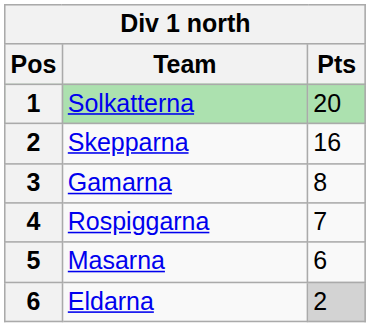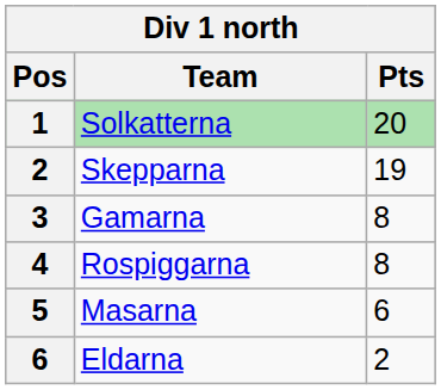 <table class="wikitable">
 <tr>
 <th colspan="3">Div 1 north</th>
 </tr>
 <tr>
 <th width=20>Pos</th>
 <th width=150>Team</th>
 <th width=30>Pts</th>
 </tr>
 <tr style="background:#ACE1AF;">
 <th>1</th>
 <td><a href='#'>Solkatterna</a></td>
 <td>20</td>
 </tr>
 <tr>
 <th>2</th>
 <td><a href='#'>Skepparna</a></td>
-<td>16</td>
+<td>19</td>
 </tr>
 <tr>
 <th>3</th>
 <td><a href='#'>Gamarna</a></td>
 <td>8</td>
 </tr>
 <tr>
 <th>4</th>
 <td><a href='#'>Rospiggarna</a></td>
-<td>7</td>
+<td>8</td>
 </tr>
 <tr>
 <th>5</th>
 <td><a href='#'>Masarna</a></td>
 <td>6</td>
 </tr>
 <tr>
 <th>6</th>
 <td><a href='#'>Eldarna</a></td>
-<td style="background: lightgrey;">2</td>
+<td>2</td>
 </tr>
 </table>
